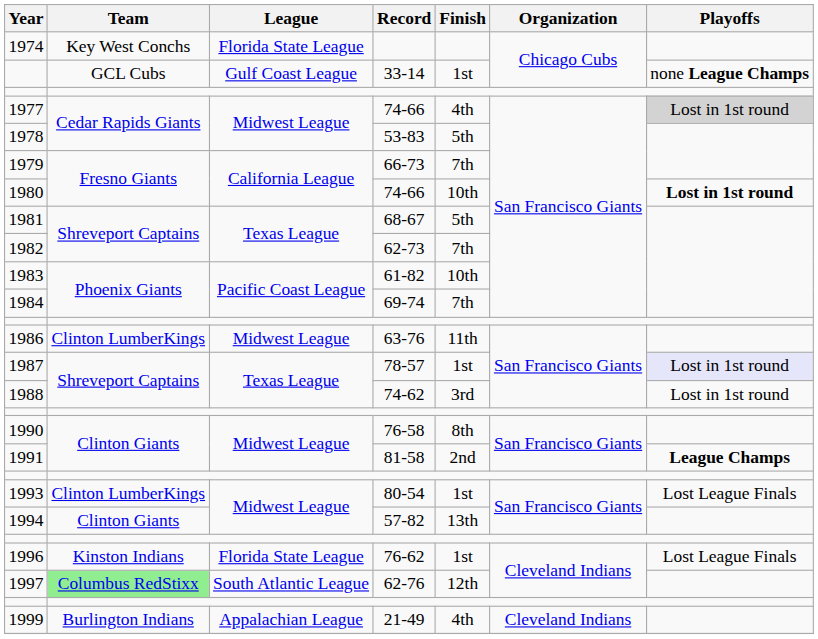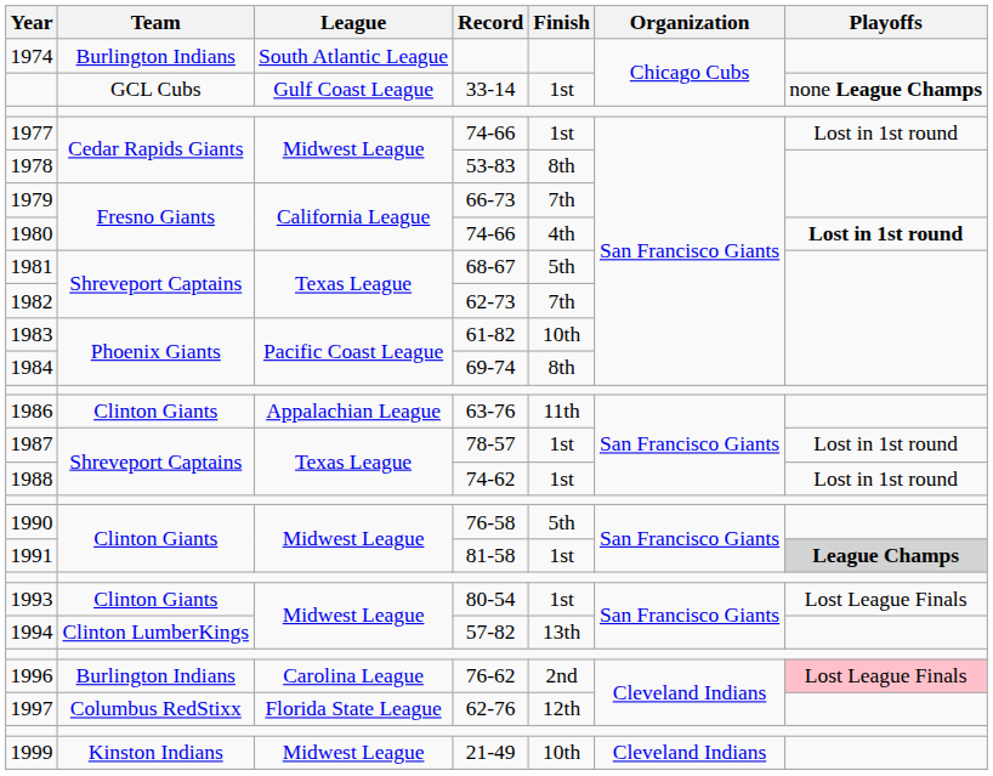 <table class="wikitable">
 <tr>
 <th>Year</th>
 <th>Team</th>
 <th>League</th>
 <th>Record</th>
 <th>Finish</th>
 <th>Organization</th>
 <th>Playoffs</th>
 </tr>
 <tr align=center>
 <td>1974</td>
-<td>Key West Conchs</td>
-<td><a href='#'>Florida State League</a></td>
+<td><a href='#'>Burlington Indians</a></td>
+<td><a href='#'>South Atlantic League</a></td>
 <td></td>
 <td></td>
 <td rowspan="2"><a href='#'>Chicago Cubs</a></td>
 <td></td>
 </tr>
 <tr align=center>
 <td></td>
 <td>GCL Cubs</td>
 <td><a href='#'>Gulf Coast League</a></td>
 <td>33-14</td>
 <td>1st</td>
 <td>none   <strong>League Champs</strong></td>
 </tr>
 <tr align=center>
 <td></td>
 </tr>
 <tr align=center>
 <td>1977</td>
 <td rowspan="2"><a href='#'>Cedar Rapids Giants</a></td>
 <td rowspan="2"><a href='#'>Midwest League</a></td>
 <td>74-66</td>
-<td>4th</td>
+<td>1st</td>
 <td rowspan="8"><a href='#'>San Francisco Giants</a></td>
-<td style="background: lightgrey;">Lost in 1st round</td>
+<td>Lost in 1st round</td>
 </tr>
 <tr align=center>
 <td>1978</td>
 <td>53-83</td>
-<td>5th</td>
+<td>8th</td>
 <td rowspan="2"></td>
 </tr>
 <tr align=center>
 <td>1979</td>
 <td rowspan="2"><a href='#'>Fresno Giants</a></td>
 <td rowspan="2"><a href='#'>California League</a></td>
 <td>66-73</td>
 <td>7th</td>
 </tr>
 <tr align=center>
 <td>1980</td>
 <td>74-66</td>
-<td>10th</td>
+<td>4th</td>
 <td><strong>Lost in 1st round</strong></td>
 </tr>
 <tr align=center>
 <td>1981</td>
 <td rowspan="2"><a href='#'>Shreveport Captains</a></td>
 <td rowspan="2"><a href='#'>Texas League</a></td>
 <td>68-67</td>
 <td>5th</td>
 <td rowspan="4"></td>
 </tr>
 <tr align=center>
 <td>1982</td>
 <td>62-73</td>
 <td>7th</td>
 </tr>
 <tr align=center>
 <td>1983</td>
 <td rowspan="2"><a href='#'>Phoenix Giants</a></td>
 <td rowspan="2"><a href='#'>Pacific Coast League</a></td>
 <td>61-82</td>
 <td>10th</td>
 </tr>
 <tr align=center>
 <td>1984</td>
 <td>69-74</td>
-<td>7th</td>
+<td>8th</td>
 </tr>
 <tr align=center>
 <td></td>
 </tr>
 <tr align=center>
 <td>1986</td>
-<td><a href='#'>Clinton LumberKings</a></td>
-<td><a href='#'>Midwest League</a></td>
+<td><a href='#'>Clinton Giants</a></td>
+<td><a href='#'>Appalachian League</a></td>
 <td>63-76</td>
 <td>11th</td>
 <td rowspan="3"><a href='#'>San Francisco Giants</a></td>
 <td></td>
 </tr>
 <tr align=center>
 <td>1987</td>
 <td rowspan="2"><a href='#'>Shreveport Captains</a></td>
 <td rowspan="2"><a href='#'>Texas League</a></td>
 <td>78-57</td>
 <td>1st</td>
-<td style="background: lavender;">Lost in 1st round</td>
+<td>Lost in 1st round</td>
 </tr>
 <tr align=center>
 <td>1988</td>
 <td>74-62</td>
-<td>3rd</td>
+<td>1st</td>
 <td>Lost in 1st round</td>
 </tr>
 <tr align=center>
 <td></td>
 </tr>
 <tr align=center>
 <td>1990</td>
 <td rowspan="2"><a href='#'>Clinton Giants</a></td>
 <td rowspan="2"><a href='#'>Midwest League</a></td>
 <td>76-58</td>
-<td>8th</td>
+<td>5th</td>
 <td rowspan="2"><a href='#'>San Francisco Giants</a></td>
 <td></td>
 </tr>
 <tr align=center>
 <td>1991</td>
 <td>81-58</td>
-<td>2nd</td>
-<td><strong>League Champs</strong></td>
+<td>1st</td>
+<td style="background: lightgrey;"><strong>League Champs</strong></td>
 </tr>
 <tr align=center>
 <td></td>
 </tr>
 <tr align=center>
 <td>1993</td>
-<td><a href='#'>Clinton LumberKings</a></td>
+<td><a href='#'>Clinton Giants</a></td>
 <td rowspan="2"><a href='#'>Midwest League</a></td>
 <td>80-54</td>
 <td>1st</td>
 <td rowspan="2"><a href='#'>San Francisco Giants</a></td>
 <td>Lost League Finals</td>
 </tr>
 <tr align=center>
 <td>1994</td>
-<td><a href='#'>Clinton Giants</a></td>
+<td><a href='#'>Clinton LumberKings</a></td>
 <td>57-82</td>
 <td>13th</td>
 <td></td>
 </tr>
 <tr align=center>
 <td></td>
 </tr>
 <tr align=center>
 <td>1996</td>
-<td><a href='#'>Kinston Indians</a></td>
-<td><a href='#'>Florida State League</a></td>
+<td><a href='#'>Burlington Indians</a></td>
+<td><a href='#'>Carolina League</a></td>
 <td>76-62</td>
-<td>1st</td>
+<td>2nd</td>
 <td rowspan="2"><a href='#'>Cleveland Indians</a></td>
-<td>Lost League Finals</td>
+<td style="background: pink;">Lost League Finals</td>
 </tr>
 <tr align=center>
 <td>1997</td>
-<td style="background: lightgreen;"><a href='#'>Columbus RedStixx</a></td>
-<td><a href='#'>South Atlantic League</a></td>
+<td><a href='#'>Columbus RedStixx</a></td>
+<td><a href='#'>Florida State League</a></td>
 <td>62-76</td>
 <td>12th</td>
 <td></td>
 </tr>
 <tr align=center>
 <td></td>
 </tr>
 <tr align=center>
 <td>1999</td>
-<td><a href='#'>Burlington Indians</a></td>
-<td><a href='#'>Appalachian League</a></td>
+<td><a href='#'>Kinston Indians</a></td>
+<td><a href='#'>Midwest League</a></td>
 <td>21-49</td>
-<td>4th</td>
+<td>10th</td>
 <td><a href='#'>Cleveland Indians</a></td>
 <td></td>
 </tr>
 <tr align=center>
 </tr>
 </table>
